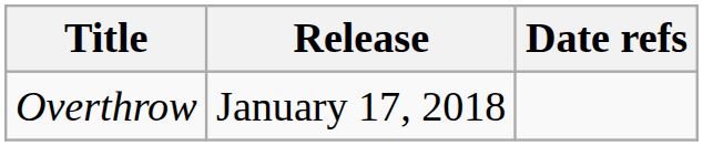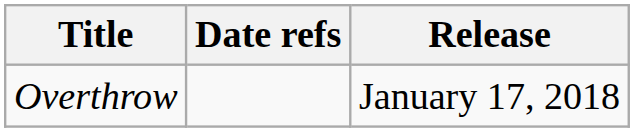 <table class="wikitable">
 <tr>
 <th>Title</th>
+<th>Date refs</th>
 <th>Release</th>
-<th>Date refs</th>
 </tr>
 <tr>
 <td><em>Overthrow</em></td>
+<td></td>
 <td>January 17, 2018</td>
-<td></td>
 </tr>
 </table>
